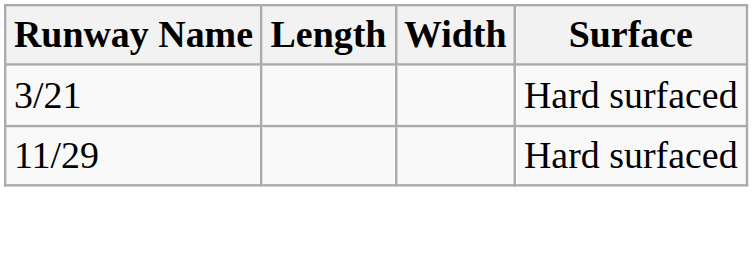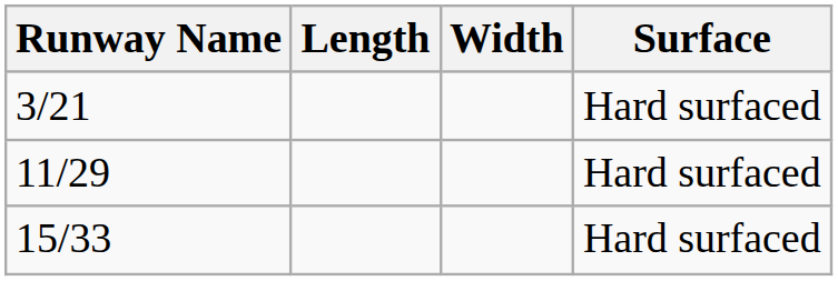 <table class="wikitable">
 <tr>
 <th>Runway Name</th>
 <th>Length</th>
 <th>Width</th>
 <th>Surface</th>
 </tr>
 <tr>
 <td>3/21</td>
 <td></td>
 <td></td>
 <td>Hard surfaced</td>
 </tr>
 <tr>
 <td>11/29</td>
 <td></td>
 <td></td>
 <td>Hard surfaced</td>
 </tr>
+<tr>
+<td>15/33</td>
+<td></td>
+<td></td>
+<td>Hard surfaced</td>
+</tr>
 </table>
